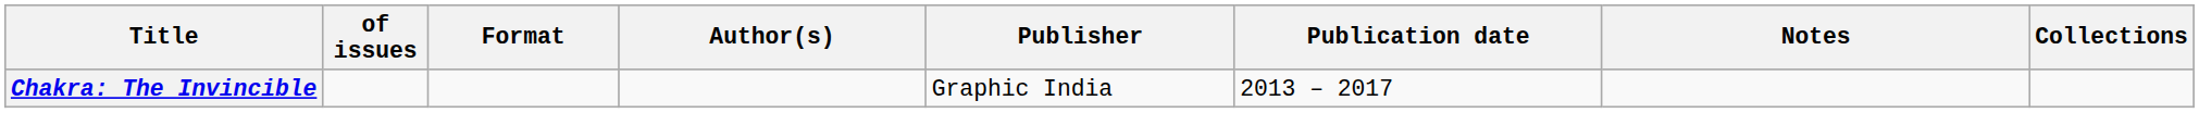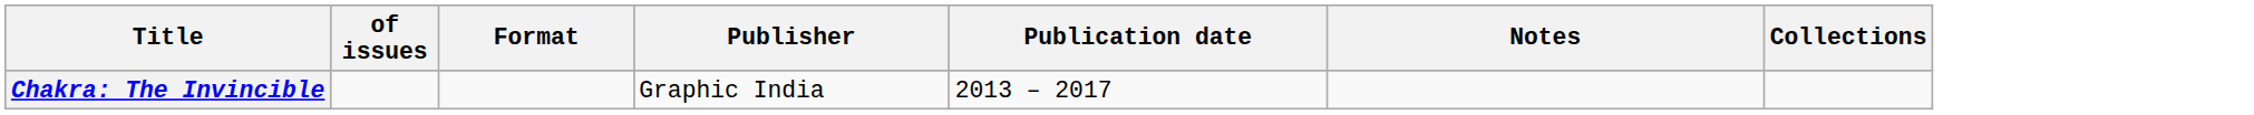 <table class="wikitable">
 <tr>
 <th>Title</th>
 <th style="width:40pt"> of issues</th>
 <th style="width:75pt">Format</th>
-<th style="width:125pt">Author(s)</th>
 <th style="width:125pt">Publisher</th>
 <th style="width:150pt">Publication date</th>
 <th style="width:175pt">Notes</th>
 <th>Collections</th>
 </tr>
 <tr>
 <th><em><a href='#'>Chakra: The Invincible</a></em></th>
 <td></td>
 <td></td>
-<td></td>
 <td>Graphic India</td>
 <td>2013 – 2017</td>
 <td></td>
 <td></td>
 </tr>
 </table>
